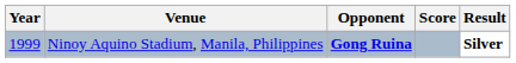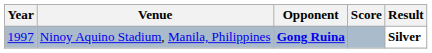 <table class="sortable wikitable" style="font-size: 90%;">
 <tr>
 <th>Year</th>
 <th>Venue</th>
 <th>Opponent</th>
 <th>Score</th>
 <th>Result</th>
 </tr>
 <tr style="background:#AABBCC">
-<td align="center"><a href='#'>1999</a></td>
+<td align="center"><a href='#'>1997</a></td>
 <td align="left"><a href='#'>Ninoy Aquino Stadium</a>, <a href='#'>Manila, Philippines</a></td>
 <td align="left"><strong> <a href='#'>Gong Ruina</a></strong></td>
 <td align="left"></td>
 <td style="text-align:left; background:white"> <strong>Silver</strong></td>
 </tr>
 </table>
